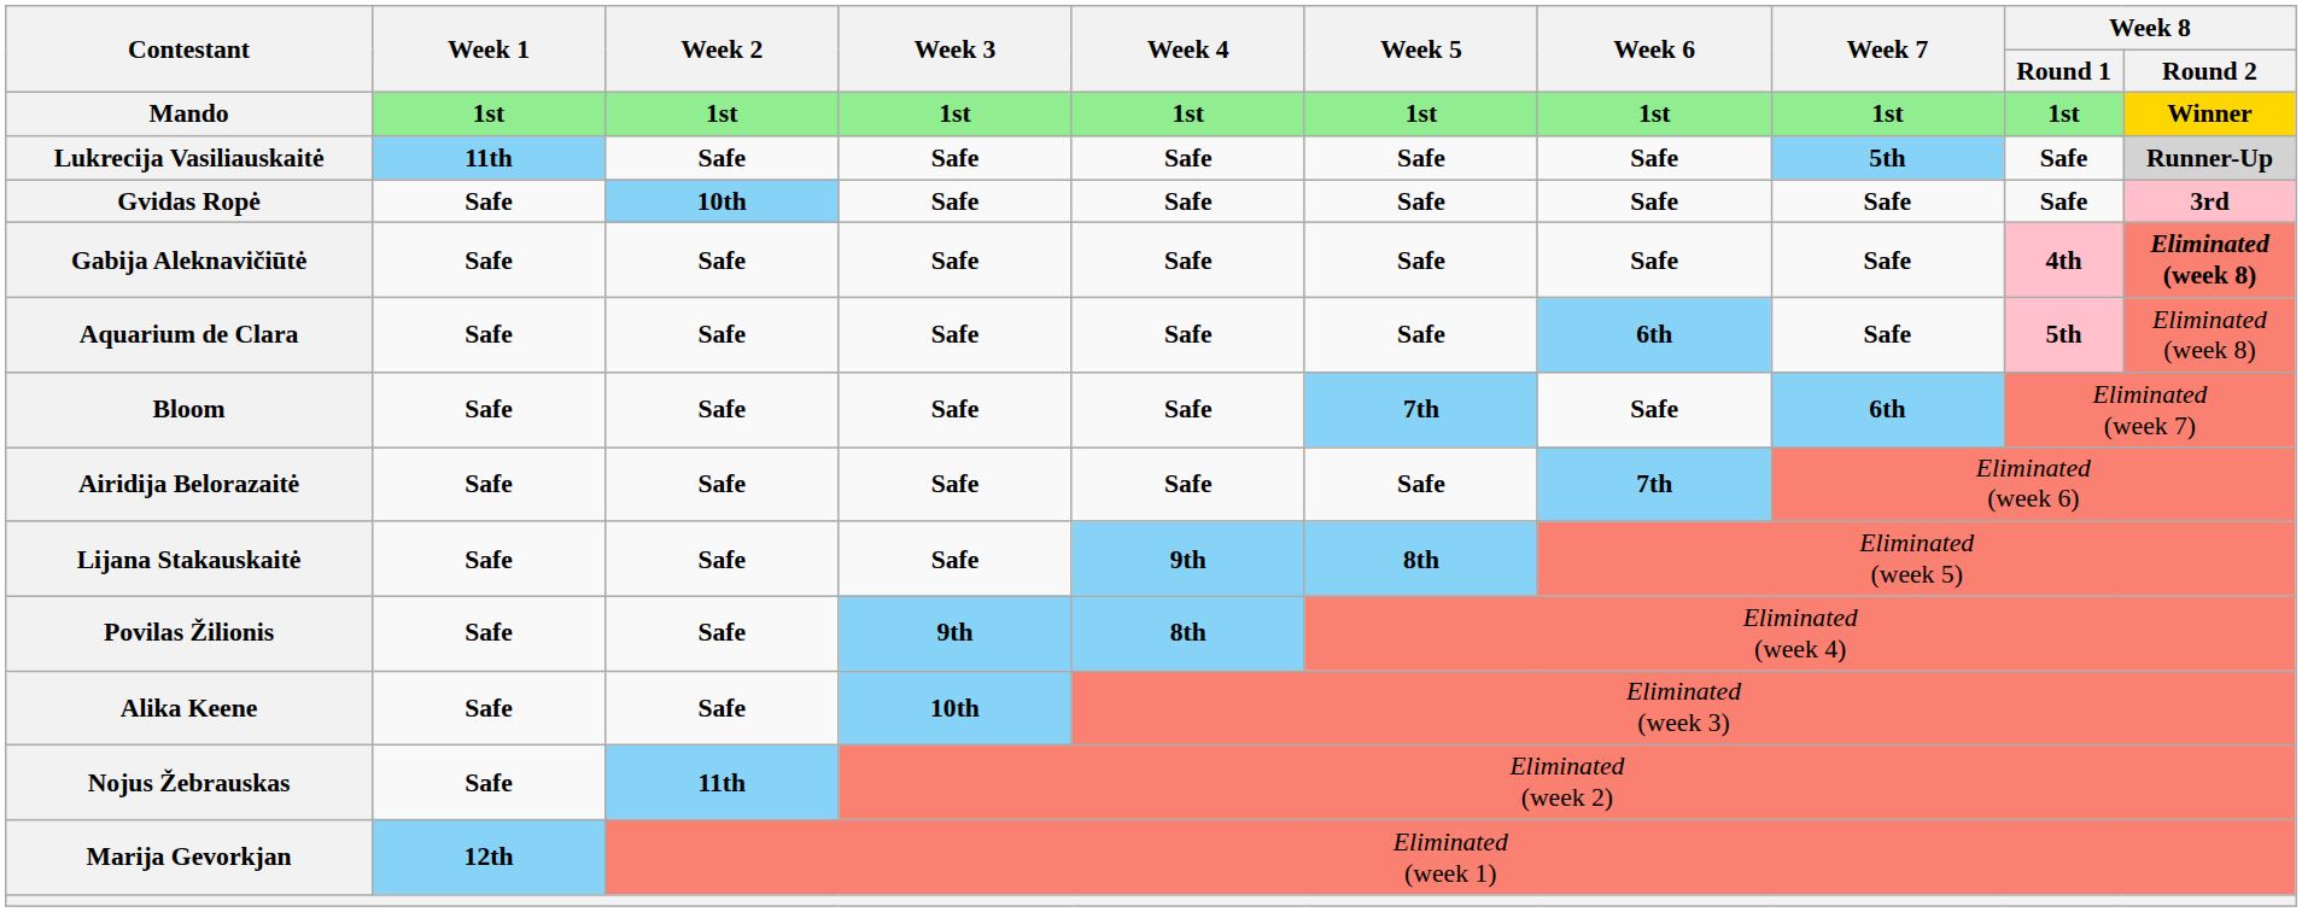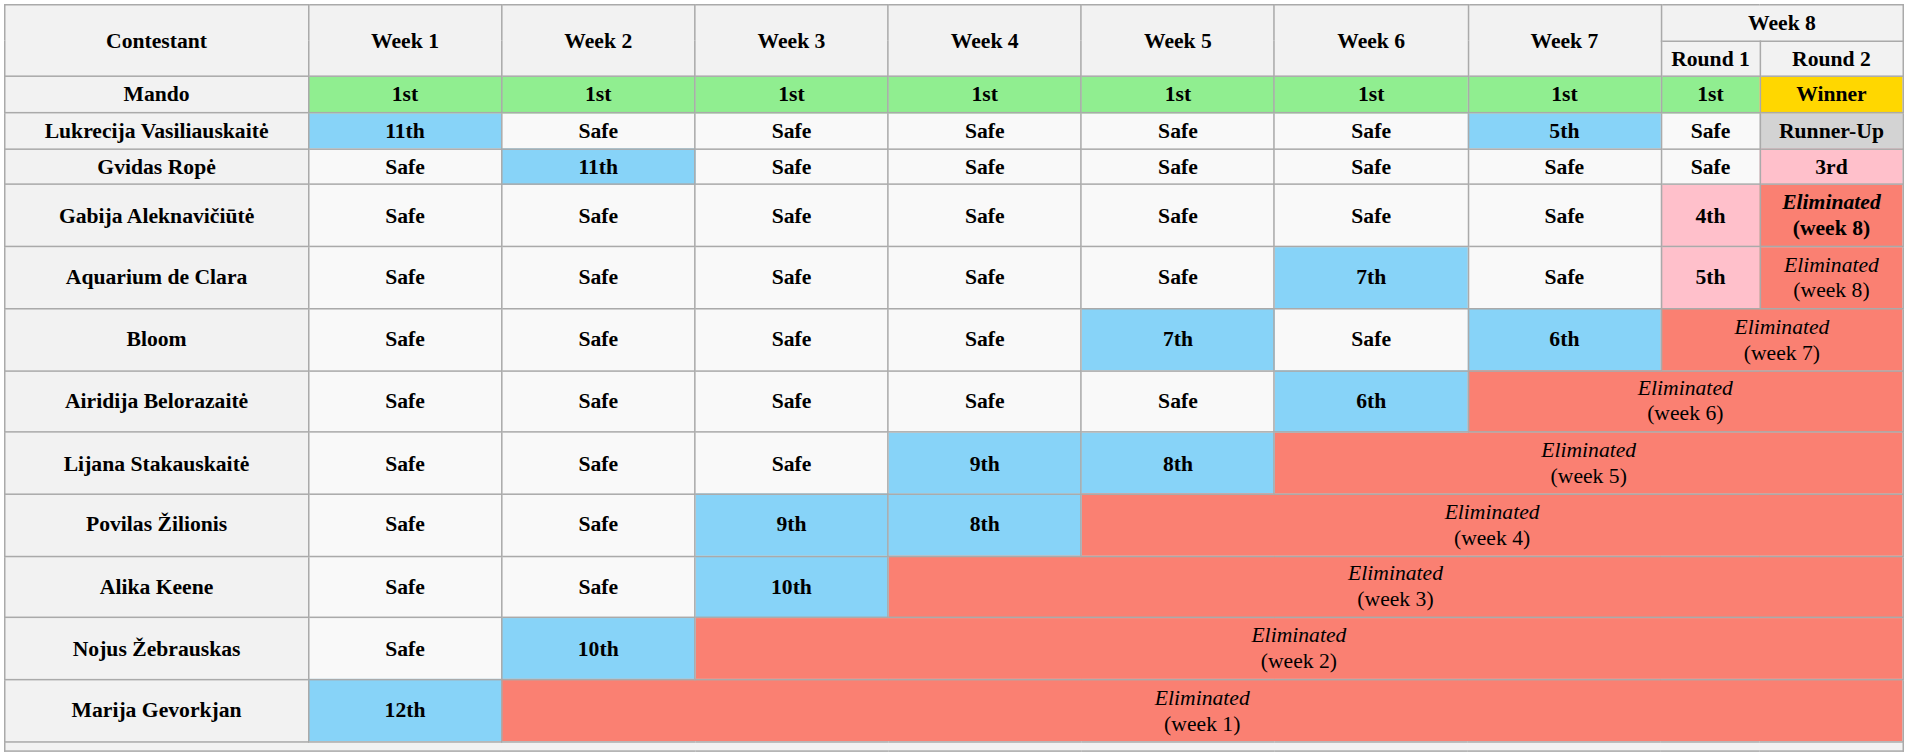 <table class="wikitable" style="text-align:center; font-size:89%">
 <tr>
 <th rowspan="2" style="width:11%" scope="col">Contestant</th>
 <th rowspan="2" style="width:7%" scope="col">Week 1</th>
 <th rowspan="2" style="width:7%" scope="col">Week 2</th>
 <th rowspan="2" style="width:7%" scope="col">Week 3</th>
 <th rowspan="2" style="width:7%" scope="col">Week 4</th>
 <th rowspan="2" style="width:7%" scope="col">Week 5</th>
 <th rowspan="2" style="width:7%" scope="col">Week 6</th>
 <th rowspan="2" style="width:7%" scope="col">Week 7</th>
 <th colspan="2" style="width:7%" scope="col">Week 8</th>
 </tr>
 <tr>
 <th>Round 1</th>
 <th>Round 2</th>
 </tr>
 <tr>
 <th scope="row">Mando</th>
 <td bgcolor="lightgreen"><strong>1st</strong></td>
 <td bgcolor="lightgreen"><strong>1st</strong></td>
 <td bgcolor="lightgreen"><strong>1st</strong></td>
 <td bgcolor="lightgreen"><strong>1st</strong></td>
 <td bgcolor="lightgreen"><strong>1st</strong></td>
 <td bgcolor="lightgreen"><strong>1st</strong></td>
 <td bgcolor="lightgreen"><strong>1st</strong></td>
 <td bgcolor="lightgreen"><strong>1st</strong></td>
 <td bgcolor="gold"><strong>Winner</strong></td>
 </tr>
 <tr>
 <th scope="row">Lukrecija Vasiliauskaitė</th>
 <td bgcolor="#87D3F8"><strong>11th</strong></td>
 <td><strong>Safe</strong></td>
 <td><strong>Safe</strong></td>
 <td><strong>Safe</strong></td>
 <td><strong>Safe</strong></td>
 <td><strong>Safe</strong></td>
 <td bgcolor="#87D3F8"><strong>5th</strong></td>
 <td><strong>Safe</strong></td>
 <td bgcolor="lightgrey"><strong>Runner-Up</strong></td>
 </tr>
 <tr>
 <th scope="row">Gvidas Ropė</th>
 <td><strong>Safe</strong></td>
-<td bgcolor="#87D3F8"><strong>10th</strong></td>
+<td bgcolor="#87D3F8"><strong>11th</strong></td>
 <td><strong>Safe</strong></td>
 <td><strong>Safe</strong></td>
 <td><strong>Safe</strong></td>
 <td><strong>Safe</strong></td>
 <td><strong>Safe</strong></td>
 <td><strong>Safe</strong></td>
 <td bgcolor="pink"><strong>3rd</strong></td>
 </tr>
 <tr>
 <th scope="row">Gabija Aleknavičiūtė</th>
 <td><strong>Safe</strong></td>
 <td><strong>Safe</strong></td>
 <td><strong>Safe</strong></td>
 <td><strong>Safe</strong></td>
 <td><strong>Safe</strong></td>
 <td><strong>Safe</strong></td>
 <td><strong>Safe</strong></td>
 <td bgcolor="pink"><strong>4th</strong></td>
 <td bgcolor="salmon" colspan=1><strong><em>Eliminated</em><br>(week 8)</strong></td>
 </tr>
 <tr>
 <th scope="row">Aquarium de Clara</th>
 <td><strong>Safe</strong></td>
 <td><strong>Safe</strong></td>
 <td><strong>Safe</strong></td>
 <td><strong>Safe</strong></td>
 <td><strong>Safe</strong></td>
-<td bgcolor="#87D3F8"><strong>6th</strong></td>
+<td bgcolor="#87D3F8"><strong>7th</strong></td>
 <td><strong>Safe</strong></td>
 <td bgcolor="pink"><strong>5th</strong></td>
 <td bgcolor="salmon" colspan=1><em>Eliminated</em><br>(week 8)</td>
 </tr>
 <tr>
 <th scope="row">Bloom</th>
 <td><strong>Safe</strong></td>
 <td><strong>Safe</strong></td>
 <td><strong>Safe</strong></td>
 <td><strong>Safe</strong></td>
 <td bgcolor="#87D3F8"><strong>7th</strong></td>
 <td><strong>Safe</strong></td>
 <td bgcolor="#87D3F8"><strong>6th</strong></td>
 <td colspan="2" bgcolor="salmon"><em>Eliminated</em><br>(week 7)</td>
 </tr>
 <tr>
 <th scope="row">Airidija Belorazaitė</th>
 <td><strong>Safe</strong></td>
 <td><strong>Safe</strong></td>
 <td><strong>Safe</strong></td>
 <td><strong>Safe</strong></td>
 <td><strong>Safe</strong></td>
-<td bgcolor="#87D3F8"><strong>7th</strong></td>
+<td bgcolor="#87D3F8"><strong>6th</strong></td>
 <td colspan="3" bgcolor="salmon"><em>Eliminated</em><br>(week 6)</td>
 </tr>
 <tr>
 <th scope="row">Lijana Stakauskaitė</th>
 <td><strong>Safe</strong></td>
 <td><strong>Safe</strong></td>
 <td><strong>Safe</strong></td>
 <td bgcolor="#87D3F8"><strong>9th</strong></td>
 <td bgcolor="#87D3F8"><strong>8th</strong></td>
 <td colspan="4" bgcolor="salmon"><em>Eliminated</em><br>(week 5)</td>
 </tr>
 <tr>
 <th scope="row">Povilas Žilionis</th>
 <td><strong>Safe</strong></td>
 <td><strong>Safe</strong></td>
 <td bgcolor="#87D3F8"><strong>9th</strong></td>
 <td bgcolor="#87D3F8"><strong>8th</strong></td>
 <td colspan="5" bgcolor="salmon"><em>Eliminated</em><br>(week 4)</td>
 </tr>
 <tr>
 <th scope="row">Alika Keene</th>
 <td><strong>Safe</strong></td>
 <td><strong>Safe</strong></td>
 <td bgcolor="#87D3F8"><strong>10th</strong></td>
 <td colspan="6" bgcolor="salmon"><em>Eliminated</em><br>(week 3)</td>
 </tr>
 <tr>
 <th scope="row">Nojus Žebrauskas</th>
 <td><strong>Safe</strong></td>
-<td bgcolor="#87D3F8"><strong>11th</strong></td>
+<td bgcolor="#87D3F8"><strong>10th</strong></td>
 <td colspan="7" bgcolor="salmon"><em>Eliminated</em><br>(week 2)</td>
 </tr>
 <tr>
 <th scope="row">Marija Gevorkjan</th>
 <td bgcolor="#87D3F8"><strong>12th</strong></td>
 <td colspan="8" bgcolor="salmon"><em>Eliminated</em><br>(week 1)</td>
 </tr>
 <tr>
 <th colspan="10"></th>
 </tr>
 </table>
